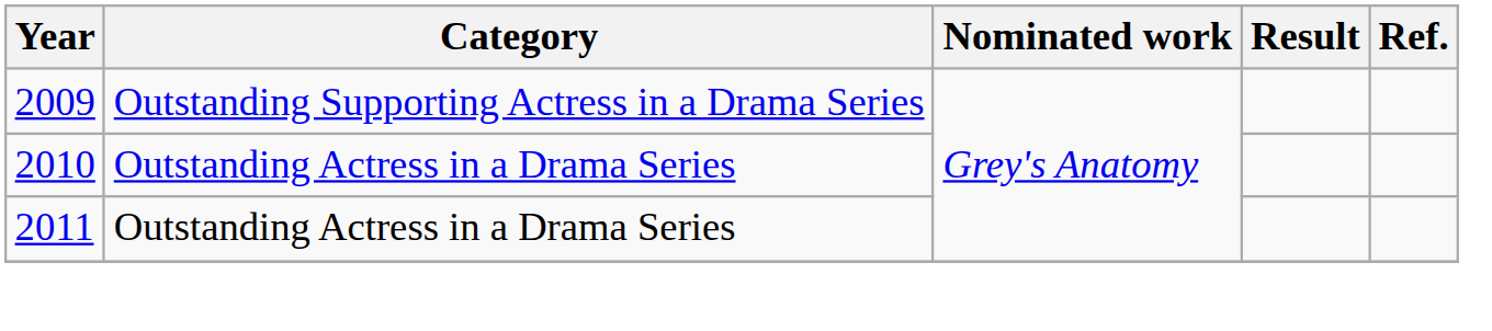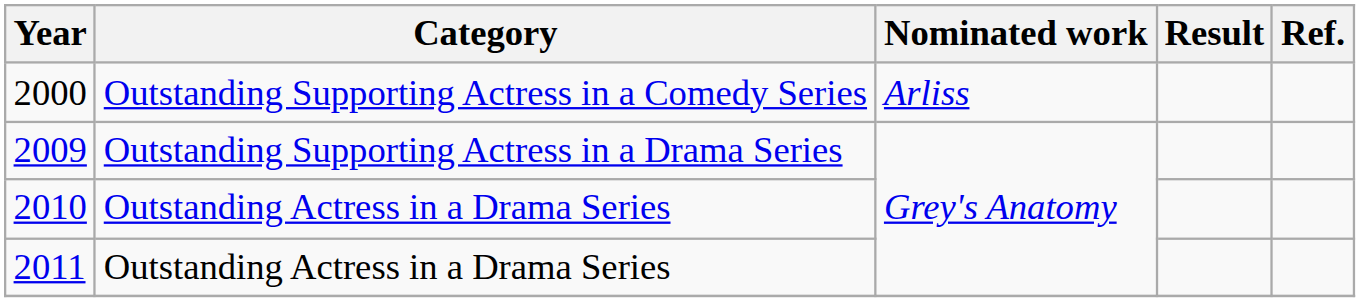 <table class="wikitable plainrowheaders">
 <tr>
 <th scope="col">Year</th>
 <th scope="col">Category</th>
 <th scope="col">Nominated work</th>
 <th scope="col">Result</th>
 <th scope="col">Ref.</th>
+</tr>
+<tr>
+<td>2000</td>
+<td><a href='#'>Outstanding Supporting Actress in a Comedy Series</a></td>
+<td><em><a href='#'>Arliss</a></em></td>
+<td></td>
+<td align="center"></td>
 </tr>
 <tr>
 <td><a href='#'>2009</a></td>
 <td><a href='#'>Outstanding Supporting Actress in a Drama Series</a></td>
 <td rowspan="3"><em><a href='#'>Grey's Anatomy</a></em></td>
 <td></td>
 <td align="center"></td>
 </tr>
 <tr>
 <td><a href='#'>2010</a></td>
 <td><a href='#'>Outstanding Actress in a Drama Series</a></td>
 <td></td>
 <td align="center"></td>
 </tr>
 <tr>
 <td><a href='#'>2011</a></td>
 <td>Outstanding Actress in a Drama Series</td>
 <td></td>
 <td align="center"></td>
 </tr>
 <tr>
 </tr>
 </table>
